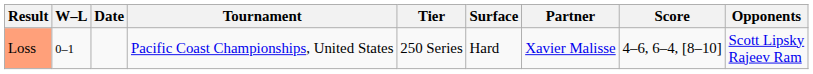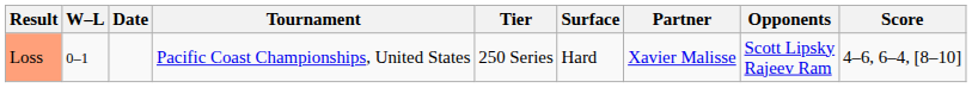 <table class="sortable wikitable">
 <tr>
 <th>Result</th>
 <th class="unsortable">W–L</th>
 <th>Date</th>
 <th>Tournament</th>
 <th>Tier</th>
 <th>Surface</th>
 <th>Partner</th>
+<th>Opponents</th>
 <th class="unsortable">Score</th>
-<th>Opponents</th>
 </tr>
 <tr>
 <td bgcolor=FFA07A>Loss</td>
 <td><small>0–1</small></td>
 <td><a href='#'></a></td>
 <td><a href='#'>Pacific Coast Championships</a>, United States</td>
 <td>250 Series</td>
 <td>Hard</td>
 <td> <a href='#'>Xavier Malisse</a></td>
+<td> <a href='#'>Scott Lipsky</a><br> <a href='#'>Rajeev Ram</a></td>
 <td>4–6, 6–4, [8–10]</td>
-<td> <a href='#'>Scott Lipsky</a><br> <a href='#'>Rajeev Ram</a></td>
 </tr>
 </table>
